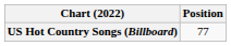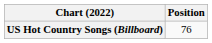 <table class="wikitable plainrowheaders" style="text-align:center">
 <tr>
 <th scope="col">Chart (2022)</th>
 <th scope="col">Position</th>
 </tr>
 <tr>
 <th scope="row">US Hot Country Songs (<em>Billboard</em>)</th>
-<td>77</td>
+<td>76</td>
 </tr>
 </table>
